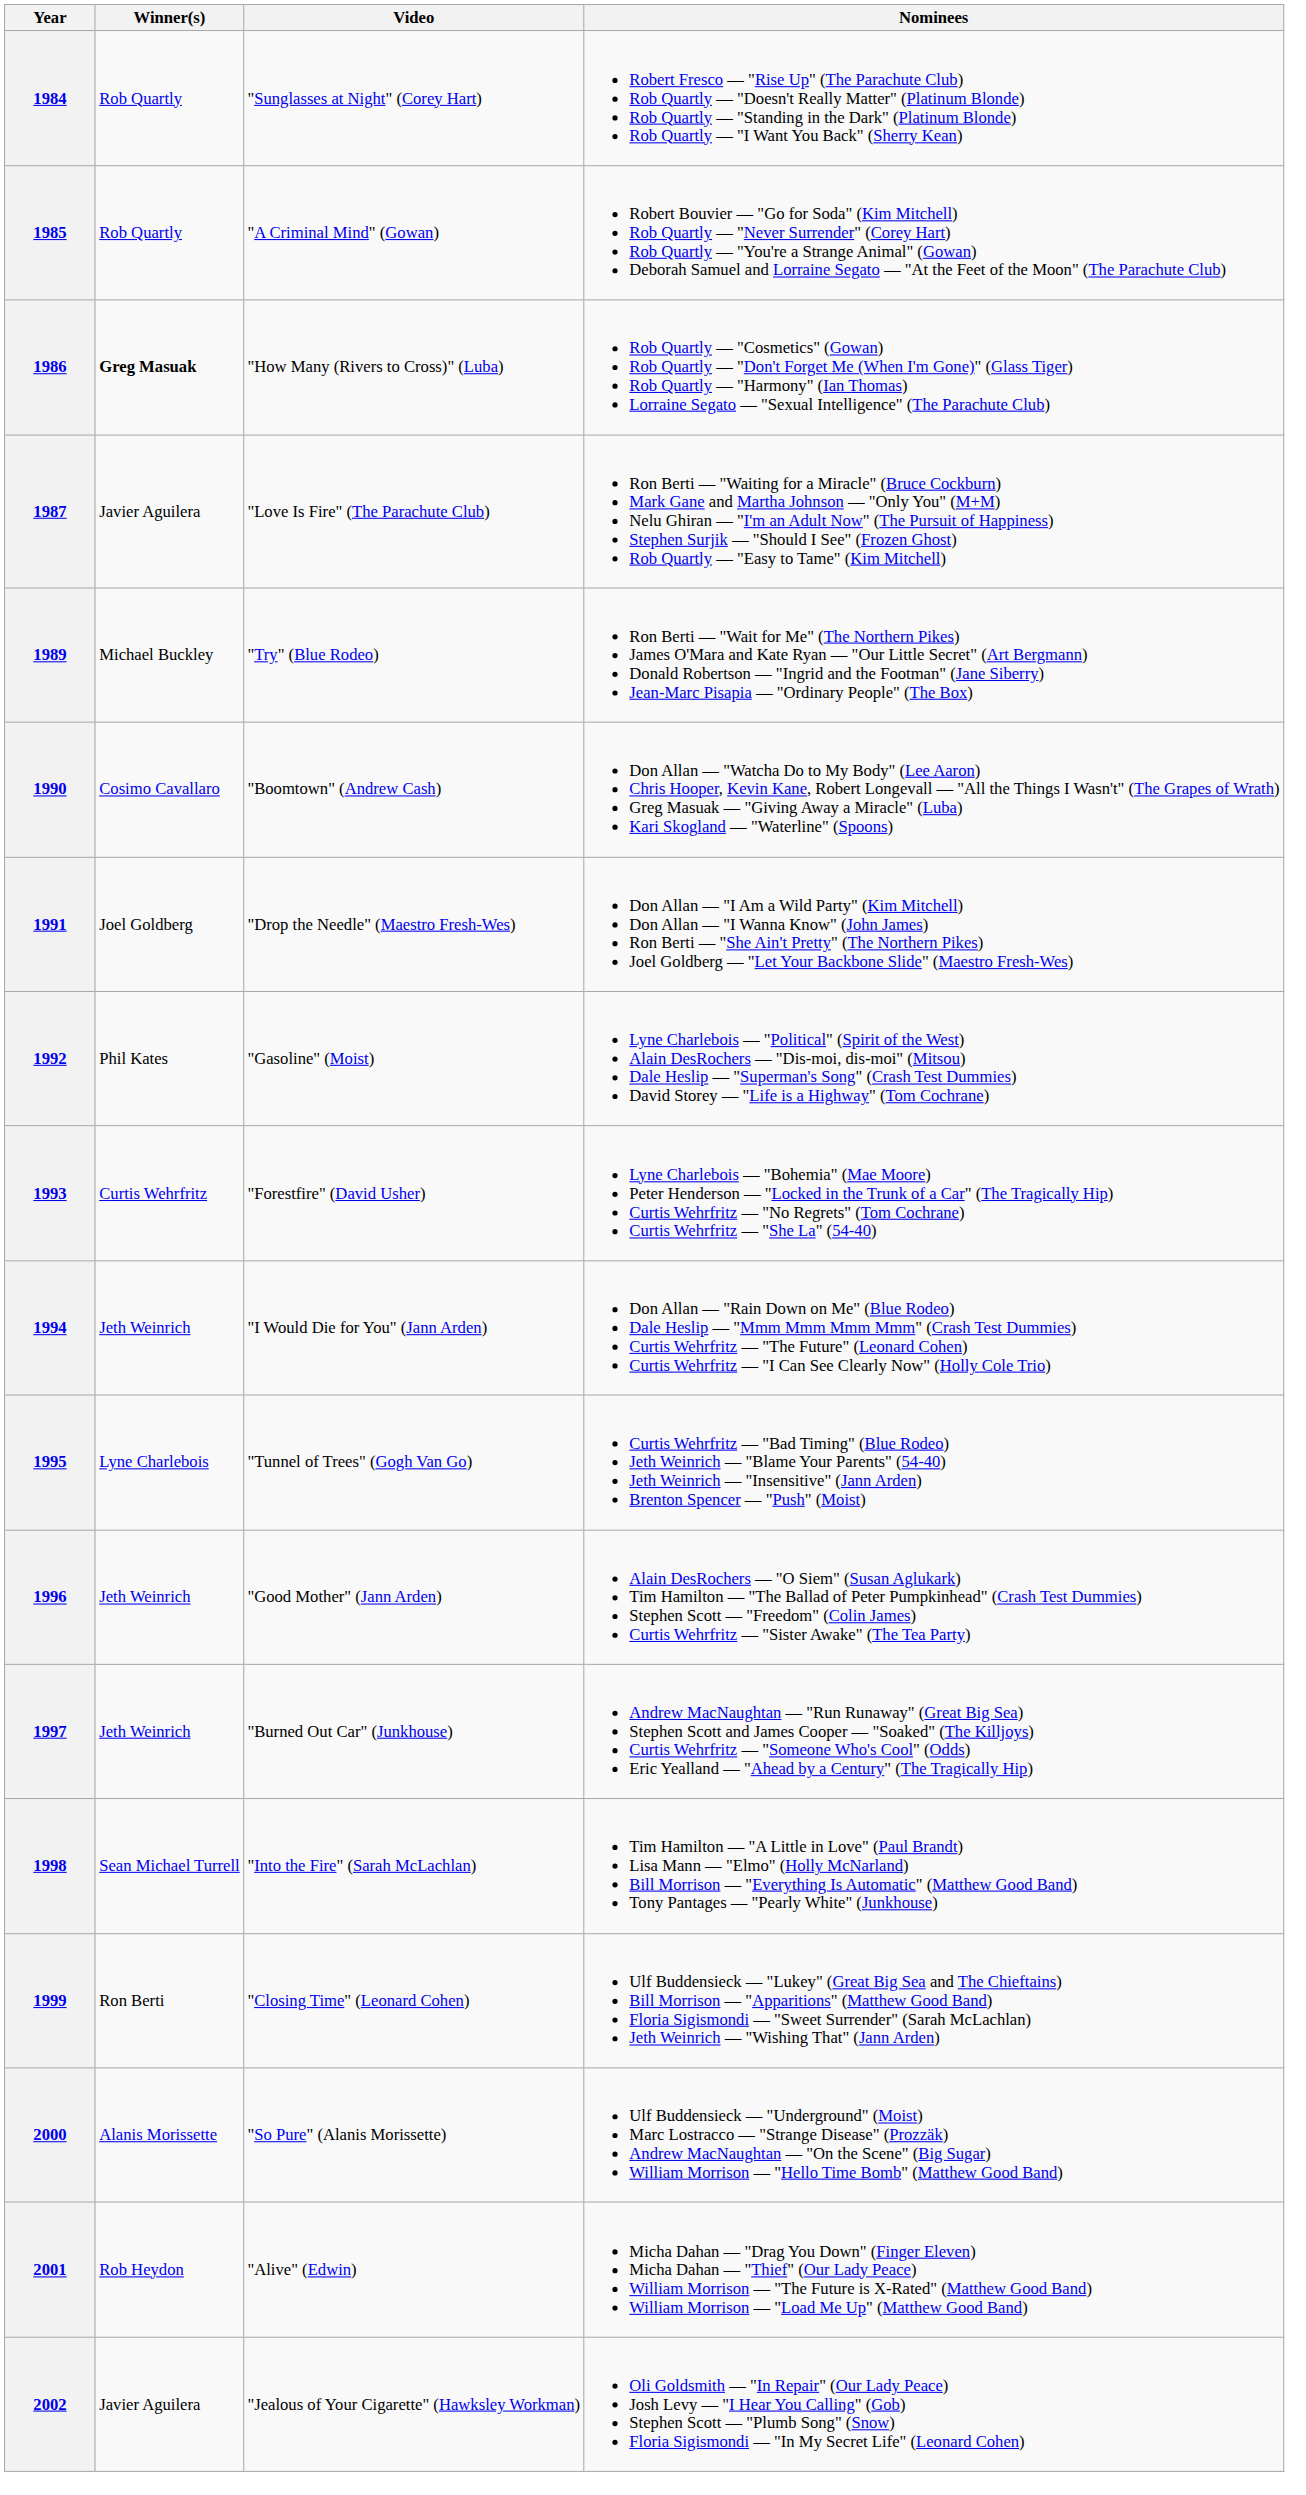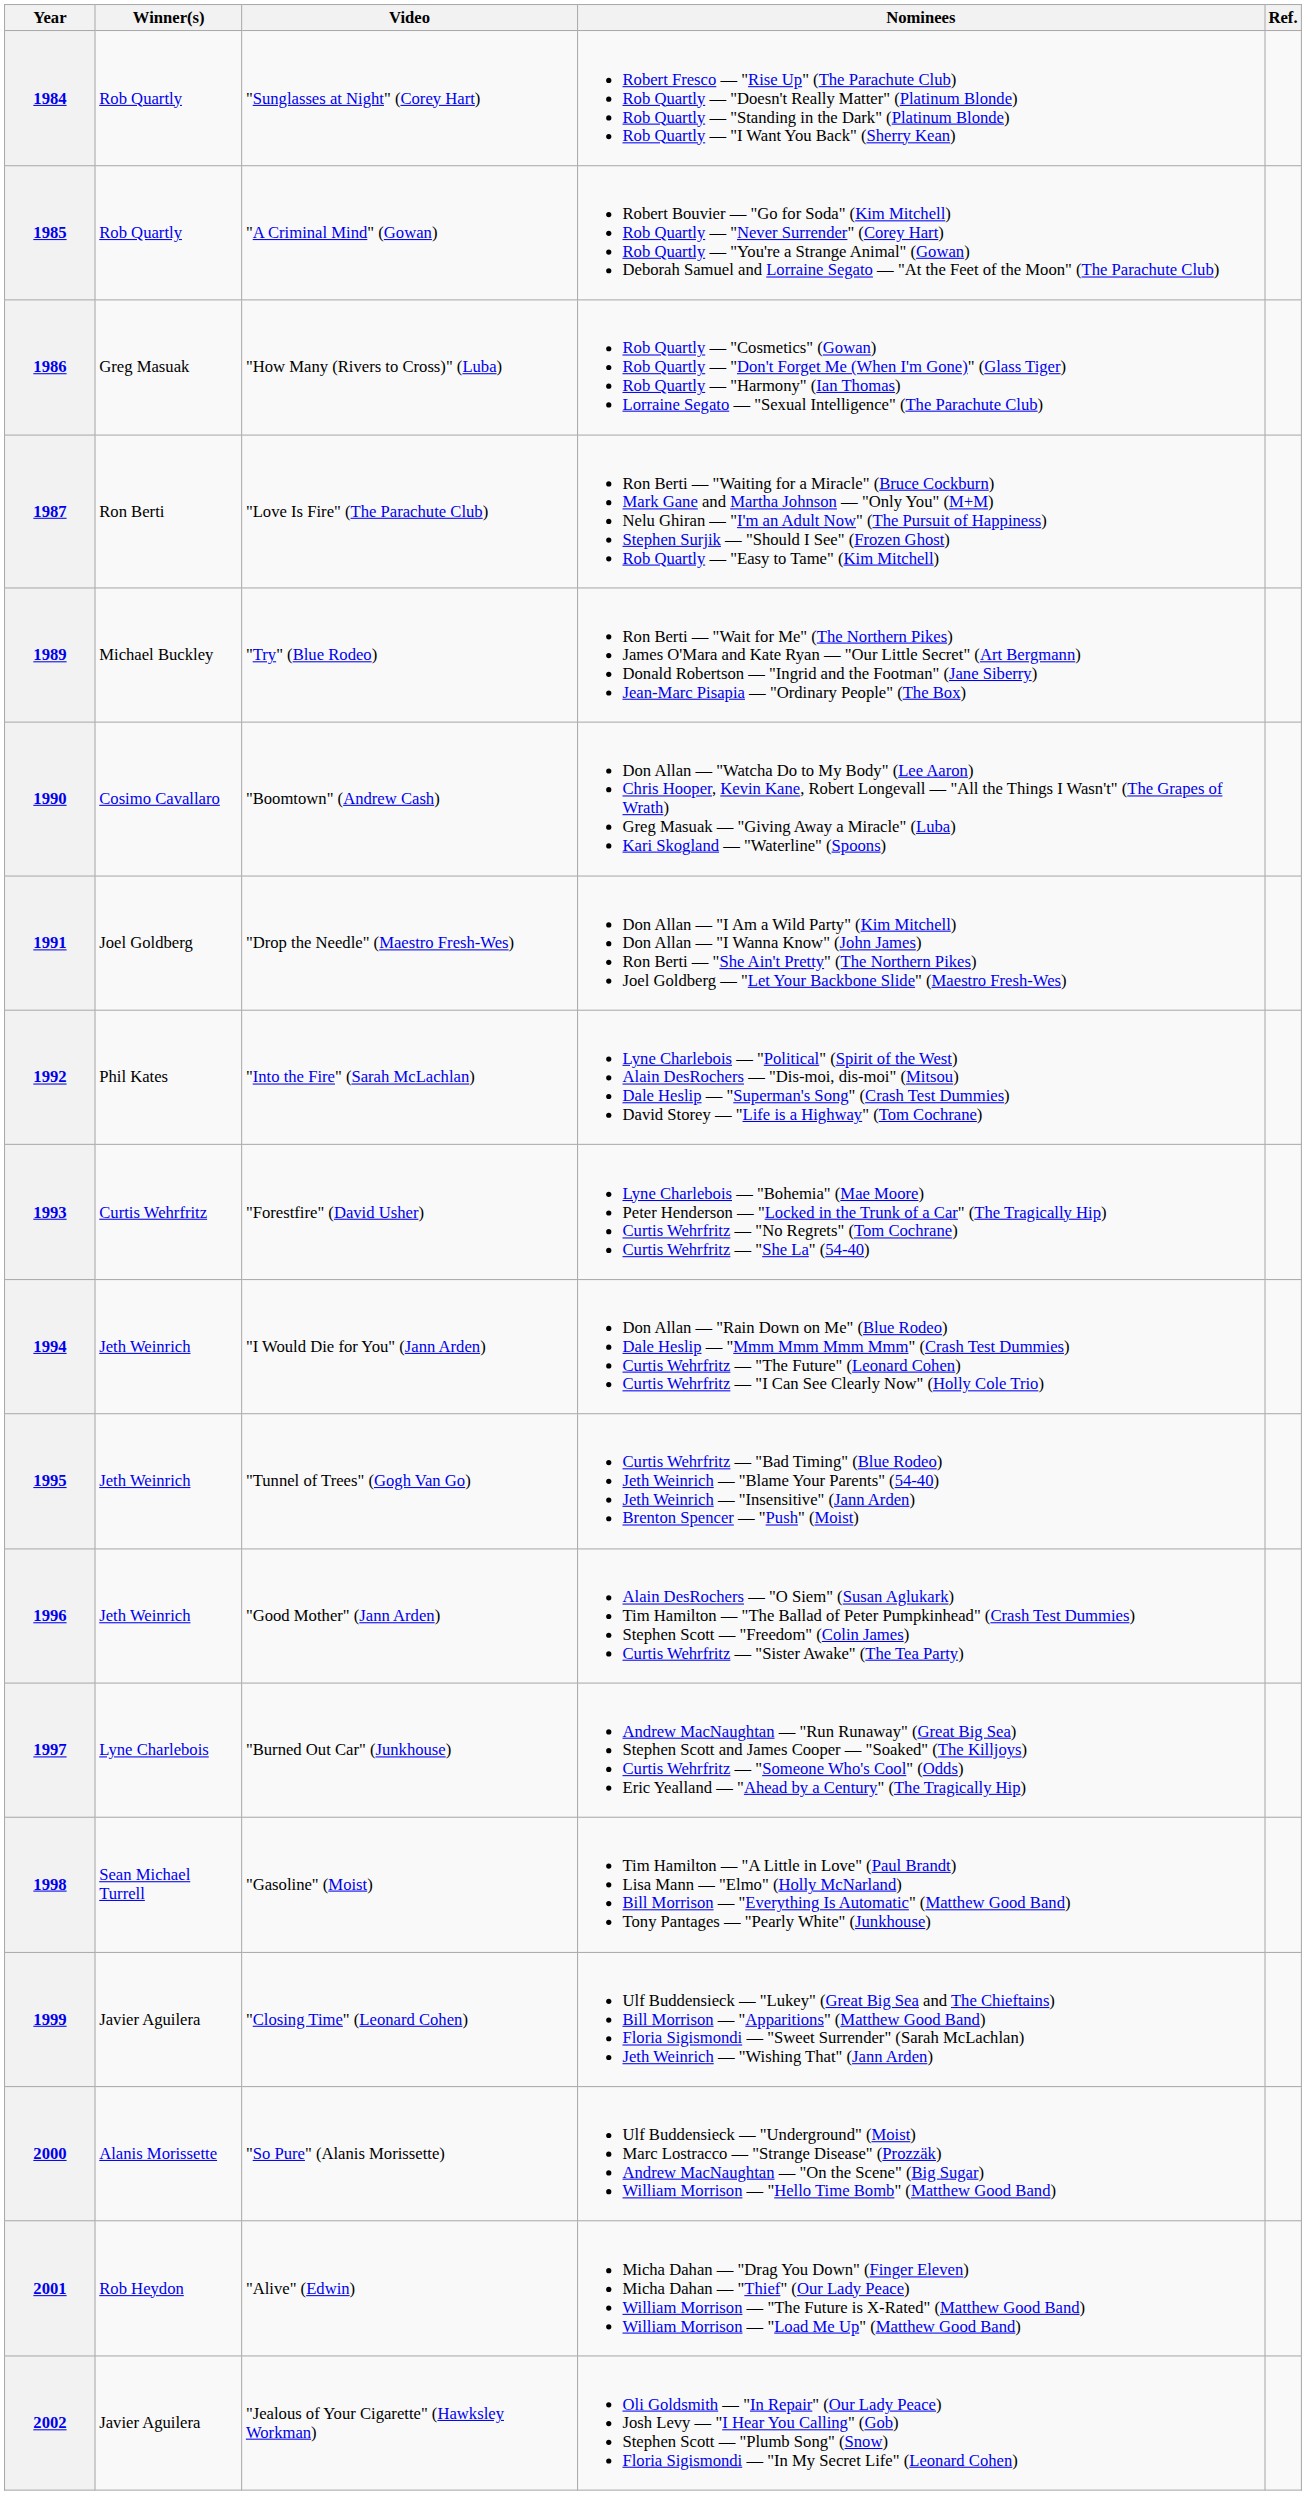 <table class="wikitable sortable">
 <tr>
 <th scope="col" style="width:5em;">Year</th>
 <th scope="col">Winner(s)</th>
 <th scope="col">Video</th>
 <th scope="col" class="unsortable">Nominees</th>
+<th scope="col" class="unsortable">Ref.</th>
 </tr>
 <tr>
 <th scope="row"><a href='#'>1984</a></th>
 <td><a href='#'>Rob Quartly</a></td>
 <td>"<a href='#'>Sunglasses at Night</a>" (<a href='#'>Corey Hart</a>)</td>
 <td><br><ul><li><a href='#'>Robert Fresco</a> — "<a href='#'>Rise Up</a>" (<a href='#'>The Parachute Club</a>)</li><li><a href='#'>Rob Quartly</a> — "Doesn't Really Matter" (<a href='#'>Platinum Blonde</a>)</li><li><a href='#'>Rob Quartly</a> — "Standing in the Dark" (<a href='#'>Platinum Blonde</a>)</li><li><a href='#'>Rob Quartly</a> — "I Want You Back" (<a href='#'>Sherry Kean</a>)</li></ul></td>
+<td></td>
 </tr>
 <tr>
 <th scope="row"><a href='#'>1985</a></th>
 <td><a href='#'>Rob Quartly</a></td>
 <td>"<a href='#'>A Criminal Mind</a>" (<a href='#'>Gowan</a>)</td>
 <td><br><ul><li>Robert Bouvier — "Go for Soda" (<a href='#'>Kim Mitchell</a>)</li><li><a href='#'>Rob Quartly</a> — "<a href='#'>Never Surrender</a>" (<a href='#'>Corey Hart</a>)</li><li><a href='#'>Rob Quartly</a> — "You're a Strange Animal" (<a href='#'>Gowan</a>)</li><li>Deborah Samuel and <a href='#'>Lorraine Segato</a> — "At the Feet of the Moon" (<a href='#'>The Parachute Club</a>)</li></ul></td>
+<td></td>
 </tr>
 <tr>
 <th scope="row"><a href='#'>1986</a></th>
-<td><strong>Greg Masuak</strong></td>
+<td>Greg Masuak</td>
 <td>"How Many (Rivers to Cross)" (<a href='#'>Luba</a>)</td>
 <td><br><ul><li><a href='#'>Rob Quartly</a> — "Cosmetics" (<a href='#'>Gowan</a>)</li><li><a href='#'>Rob Quartly</a> — "<a href='#'>Don't Forget Me (When I'm Gone)</a>" (<a href='#'>Glass Tiger</a>)</li><li><a href='#'>Rob Quartly</a> — "Harmony" (<a href='#'>Ian Thomas</a>)</li><li><a href='#'>Lorraine Segato</a> — "Sexual Intelligence" (<a href='#'>The Parachute Club</a>)</li></ul></td>
+<td></td>
 </tr>
 <tr>
 <th scope="row"><a href='#'>1987</a></th>
-<td>Javier Aguilera</td>
+<td>Ron Berti</td>
 <td>"Love Is Fire" (<a href='#'>The Parachute Club</a>)</td>
 <td><br><ul><li>Ron Berti — "Waiting for a Miracle" (<a href='#'>Bruce Cockburn</a>)</li><li><a href='#'>Mark Gane</a> and <a href='#'>Martha Johnson</a> — "Only You" (<a href='#'>M+M</a>)</li><li>Nelu Ghiran — "<a href='#'>I'm an Adult Now</a>" (<a href='#'>The Pursuit of Happiness</a>)</li><li><a href='#'>Stephen Surjik</a> — "Should I See" (<a href='#'>Frozen Ghost</a>)</li><li><a href='#'>Rob Quartly</a> — "Easy to Tame" (<a href='#'>Kim Mitchell</a>)</li></ul></td>
+<td></td>
 </tr>
 <tr>
 <th scope="row"><a href='#'>1989</a></th>
 <td>Michael Buckley</td>
 <td>"<a href='#'>Try</a>" (<a href='#'>Blue Rodeo</a>)</td>
 <td><br><ul><li>Ron Berti — "Wait for Me" (<a href='#'>The Northern Pikes</a>)</li><li>James O'Mara and Kate Ryan — "Our Little Secret" (<a href='#'>Art Bergmann</a>)</li><li>Donald Robertson — "Ingrid and the Footman" (<a href='#'>Jane Siberry</a>)</li><li><a href='#'>Jean-Marc Pisapia</a> — "Ordinary People" (<a href='#'>The Box</a>)</li></ul></td>
+<td></td>
 </tr>
 <tr>
 <th scope="row"><a href='#'>1990</a></th>
 <td><a href='#'>Cosimo Cavallaro</a></td>
 <td>"Boomtown" (<a href='#'>Andrew Cash</a>)</td>
 <td><br><ul><li>Don Allan — "Watcha Do to My Body" (<a href='#'>Lee Aaron</a>)</li><li><a href='#'>Chris Hooper</a>, <a href='#'>Kevin Kane</a>, Robert Longevall — "All the Things I Wasn't" (<a href='#'>The Grapes of Wrath</a>)</li><li>Greg Masuak — "Giving Away a Miracle" (<a href='#'>Luba</a>)</li><li><a href='#'>Kari Skogland</a> — "Waterline" (<a href='#'>Spoons</a>)</li></ul></td>
+<td></td>
 </tr>
 <tr>
 <th scope="row"><a href='#'>1991</a></th>
 <td>Joel Goldberg</td>
 <td>"Drop the Needle" (<a href='#'>Maestro Fresh-Wes</a>)</td>
 <td><br><ul><li>Don Allan — "I Am a Wild Party" (<a href='#'>Kim Mitchell</a>)</li><li>Don Allan — "I Wanna Know" (<a href='#'>John James</a>)</li><li>Ron Berti — "<a href='#'>She Ain't Pretty</a>" (<a href='#'>The Northern Pikes</a>)</li><li>Joel Goldberg — "<a href='#'>Let Your Backbone Slide</a>" (<a href='#'>Maestro Fresh-Wes</a>)</li></ul></td>
+<td></td>
 </tr>
 <tr>
 <th scope="row"><a href='#'>1992</a></th>
 <td>Phil Kates</td>
-<td>"Gasoline" (<a href='#'>Moist</a>)</td>
+<td>"<a href='#'>Into the Fire</a>" (<a href='#'>Sarah McLachlan</a>)</td>
 <td><br><ul><li><a href='#'>Lyne Charlebois</a> — "<a href='#'>Political</a>" (<a href='#'>Spirit of the West</a>)</li><li><a href='#'>Alain DesRochers</a> — "Dis-moi, dis-moi" (<a href='#'>Mitsou</a>)</li><li><a href='#'>Dale Heslip</a> — "<a href='#'>Superman's Song</a>" (<a href='#'>Crash Test Dummies</a>)</li><li>David Storey — "<a href='#'>Life is a Highway</a>" (<a href='#'>Tom Cochrane</a>)</li></ul></td>
+<td></td>
 </tr>
 <tr>
 <th scope="row"><a href='#'>1993</a></th>
 <td><a href='#'>Curtis Wehrfritz</a></td>
 <td>"Forestfire" (<a href='#'>David Usher</a>)</td>
 <td><br><ul><li><a href='#'>Lyne Charlebois</a> — "Bohemia" (<a href='#'>Mae Moore</a>)</li><li>Peter Henderson — "<a href='#'>Locked in the Trunk of a Car</a>" (<a href='#'>The Tragically Hip</a>)</li><li><a href='#'>Curtis Wehrfritz</a> — "No Regrets" (<a href='#'>Tom Cochrane</a>)</li><li><a href='#'>Curtis Wehrfritz</a> — "<a href='#'>She La</a>" (<a href='#'>54-40</a>)</li></ul></td>
+<td></td>
 </tr>
 <tr>
 <th scope="row"><a href='#'>1994</a></th>
 <td><a href='#'>Jeth Weinrich</a></td>
 <td>"I Would Die for You" (<a href='#'>Jann Arden</a>)</td>
 <td><br><ul><li>Don Allan — "Rain Down on Me" (<a href='#'>Blue Rodeo</a>)</li><li><a href='#'>Dale Heslip</a> — "<a href='#'>Mmm Mmm Mmm Mmm</a>" (<a href='#'>Crash Test Dummies</a>)</li><li><a href='#'>Curtis Wehrfritz</a> — "The Future" (<a href='#'>Leonard Cohen</a>)</li><li><a href='#'>Curtis Wehrfritz</a> — "I Can See Clearly Now" (<a href='#'>Holly Cole Trio</a>)</li></ul></td>
+<td></td>
 </tr>
 <tr>
 <th scope="row"><a href='#'>1995</a></th>
-<td><a href='#'>Lyne Charlebois</a></td>
+<td><a href='#'>Jeth Weinrich</a></td>
 <td>"Tunnel of Trees" (<a href='#'>Gogh Van Go</a>)</td>
 <td><br><ul><li><a href='#'>Curtis Wehrfritz</a> — "Bad Timing" (<a href='#'>Blue Rodeo</a>)</li><li><a href='#'>Jeth Weinrich</a> — "Blame Your Parents" (<a href='#'>54-40</a>)</li><li><a href='#'>Jeth Weinrich</a> — "Insensitive" (<a href='#'>Jann Arden</a>)</li><li><a href='#'>Brenton Spencer</a> — "<a href='#'>Push</a>" (<a href='#'>Moist</a>)</li></ul></td>
+<td></td>
 </tr>
 <tr>
 <th scope="row"><a href='#'>1996</a></th>
 <td><a href='#'>Jeth Weinrich</a></td>
 <td>"Good Mother" (<a href='#'>Jann Arden</a>)</td>
 <td><br><ul><li><a href='#'>Alain DesRochers</a> — "O Siem" (<a href='#'>Susan Aglukark</a>)</li><li>Tim Hamilton — "The Ballad of Peter Pumpkinhead" (<a href='#'>Crash Test Dummies</a>)</li><li>Stephen Scott — "Freedom" (<a href='#'>Colin James</a>)</li><li><a href='#'>Curtis Wehrfritz</a> — "Sister Awake" (<a href='#'>The Tea Party</a>)</li></ul></td>
+<td></td>
 </tr>
 <tr>
 <th scope="row"><a href='#'>1997</a></th>
-<td><a href='#'>Jeth Weinrich</a></td>
+<td><a href='#'>Lyne Charlebois</a></td>
 <td>"Burned Out Car" (<a href='#'>Junkhouse</a>)</td>
 <td><br><ul><li><a href='#'>Andrew MacNaughtan</a> — "Run Runaway" (<a href='#'>Great Big Sea</a>)</li><li>Stephen Scott and James Cooper — "Soaked" (<a href='#'>The Killjoys</a>)</li><li><a href='#'>Curtis Wehrfritz</a> — "<a href='#'>Someone Who's Cool</a>" (<a href='#'>Odds</a>)</li><li>Eric Yealland — "<a href='#'>Ahead by a Century</a>" (<a href='#'>The Tragically Hip</a>)</li></ul></td>
+<td></td>
 </tr>
 <tr>
 <th scope="row"><a href='#'>1998</a></th>
 <td><a href='#'>Sean Michael Turrell</a></td>
-<td>"<a href='#'>Into the Fire</a>" (<a href='#'>Sarah McLachlan</a>)</td>
+<td>"Gasoline" (<a href='#'>Moist</a>)</td>
 <td><br><ul><li>Tim Hamilton — "A Little in Love" (<a href='#'>Paul Brandt</a>)</li><li>Lisa Mann — "Elmo" (<a href='#'>Holly McNarland</a>)</li><li><a href='#'>Bill Morrison</a> — "<a href='#'>Everything Is Automatic</a>" (<a href='#'>Matthew Good Band</a>)</li><li>Tony Pantages — "Pearly White" (<a href='#'>Junkhouse</a>)</li></ul></td>
+<td></td>
 </tr>
 <tr>
 <th scope="row"><a href='#'>1999</a></th>
-<td>Ron Berti</td>
+<td>Javier Aguilera</td>
 <td>"<a href='#'>Closing Time</a>" (<a href='#'>Leonard Cohen</a>)</td>
 <td><br><ul><li>Ulf Buddensieck — "Lukey" (<a href='#'>Great Big Sea</a> and <a href='#'>The Chieftains</a>)</li><li><a href='#'>Bill Morrison</a> — "<a href='#'>Apparitions</a>" (<a href='#'>Matthew Good Band</a>)</li><li><a href='#'>Floria Sigismondi</a> — "Sweet Surrender" (Sarah McLachlan)</li><li><a href='#'>Jeth Weinrich</a> — "Wishing That" (<a href='#'>Jann Arden</a>)</li></ul></td>
+<td></td>
 </tr>
 <tr>
 <th scope="row"><a href='#'>2000</a></th>
 <td><a href='#'>Alanis Morissette</a></td>
 <td>"<a href='#'>So Pure</a>" (Alanis Morissette)</td>
 <td><br><ul><li>Ulf Buddensieck — "Underground" (<a href='#'>Moist</a>)</li><li>Marc Lostracco — "Strange Disease" (<a href='#'>Prozzäk</a>)</li><li><a href='#'>Andrew MacNaughtan</a> — "On the Scene" (<a href='#'>Big Sugar</a>)</li><li><a href='#'>William Morrison</a> — "<a href='#'>Hello Time Bomb</a>" (<a href='#'>Matthew Good Band</a>)</li></ul></td>
+<td></td>
 </tr>
 <tr>
 <th scope="row"><a href='#'>2001</a></th>
 <td><a href='#'>Rob Heydon</a></td>
 <td>"Alive" (<a href='#'>Edwin</a>)</td>
 <td><br><ul><li>Micha Dahan — "Drag You Down" (<a href='#'>Finger Eleven</a>)</li><li>Micha Dahan — "<a href='#'>Thief</a>" (<a href='#'>Our Lady Peace</a>)</li><li><a href='#'>William Morrison</a> — "The Future is X-Rated" (<a href='#'>Matthew Good Band</a>)</li><li><a href='#'>William Morrison</a> — "<a href='#'>Load Me Up</a>" (<a href='#'>Matthew Good Band</a>)</li></ul></td>
+<td></td>
 </tr>
 <tr>
 <th scope="row"><a href='#'>2002</a></th>
 <td>Javier Aguilera</td>
 <td>"Jealous of Your Cigarette" (<a href='#'>Hawksley Workman</a>)</td>
 <td><br><ul><li><a href='#'>Oli Goldsmith</a> — "<a href='#'>In Repair</a>" (<a href='#'>Our Lady Peace</a>)</li><li>Josh Levy — "<a href='#'>I Hear You Calling</a>" (<a href='#'>Gob</a>)</li><li>Stephen Scott — "Plumb Song" (<a href='#'>Snow</a>)</li><li><a href='#'>Floria Sigismondi</a> — "In My Secret Life" (<a href='#'>Leonard Cohen</a>)</li></ul></td>
+<td></td>
 </tr>
 </table>
